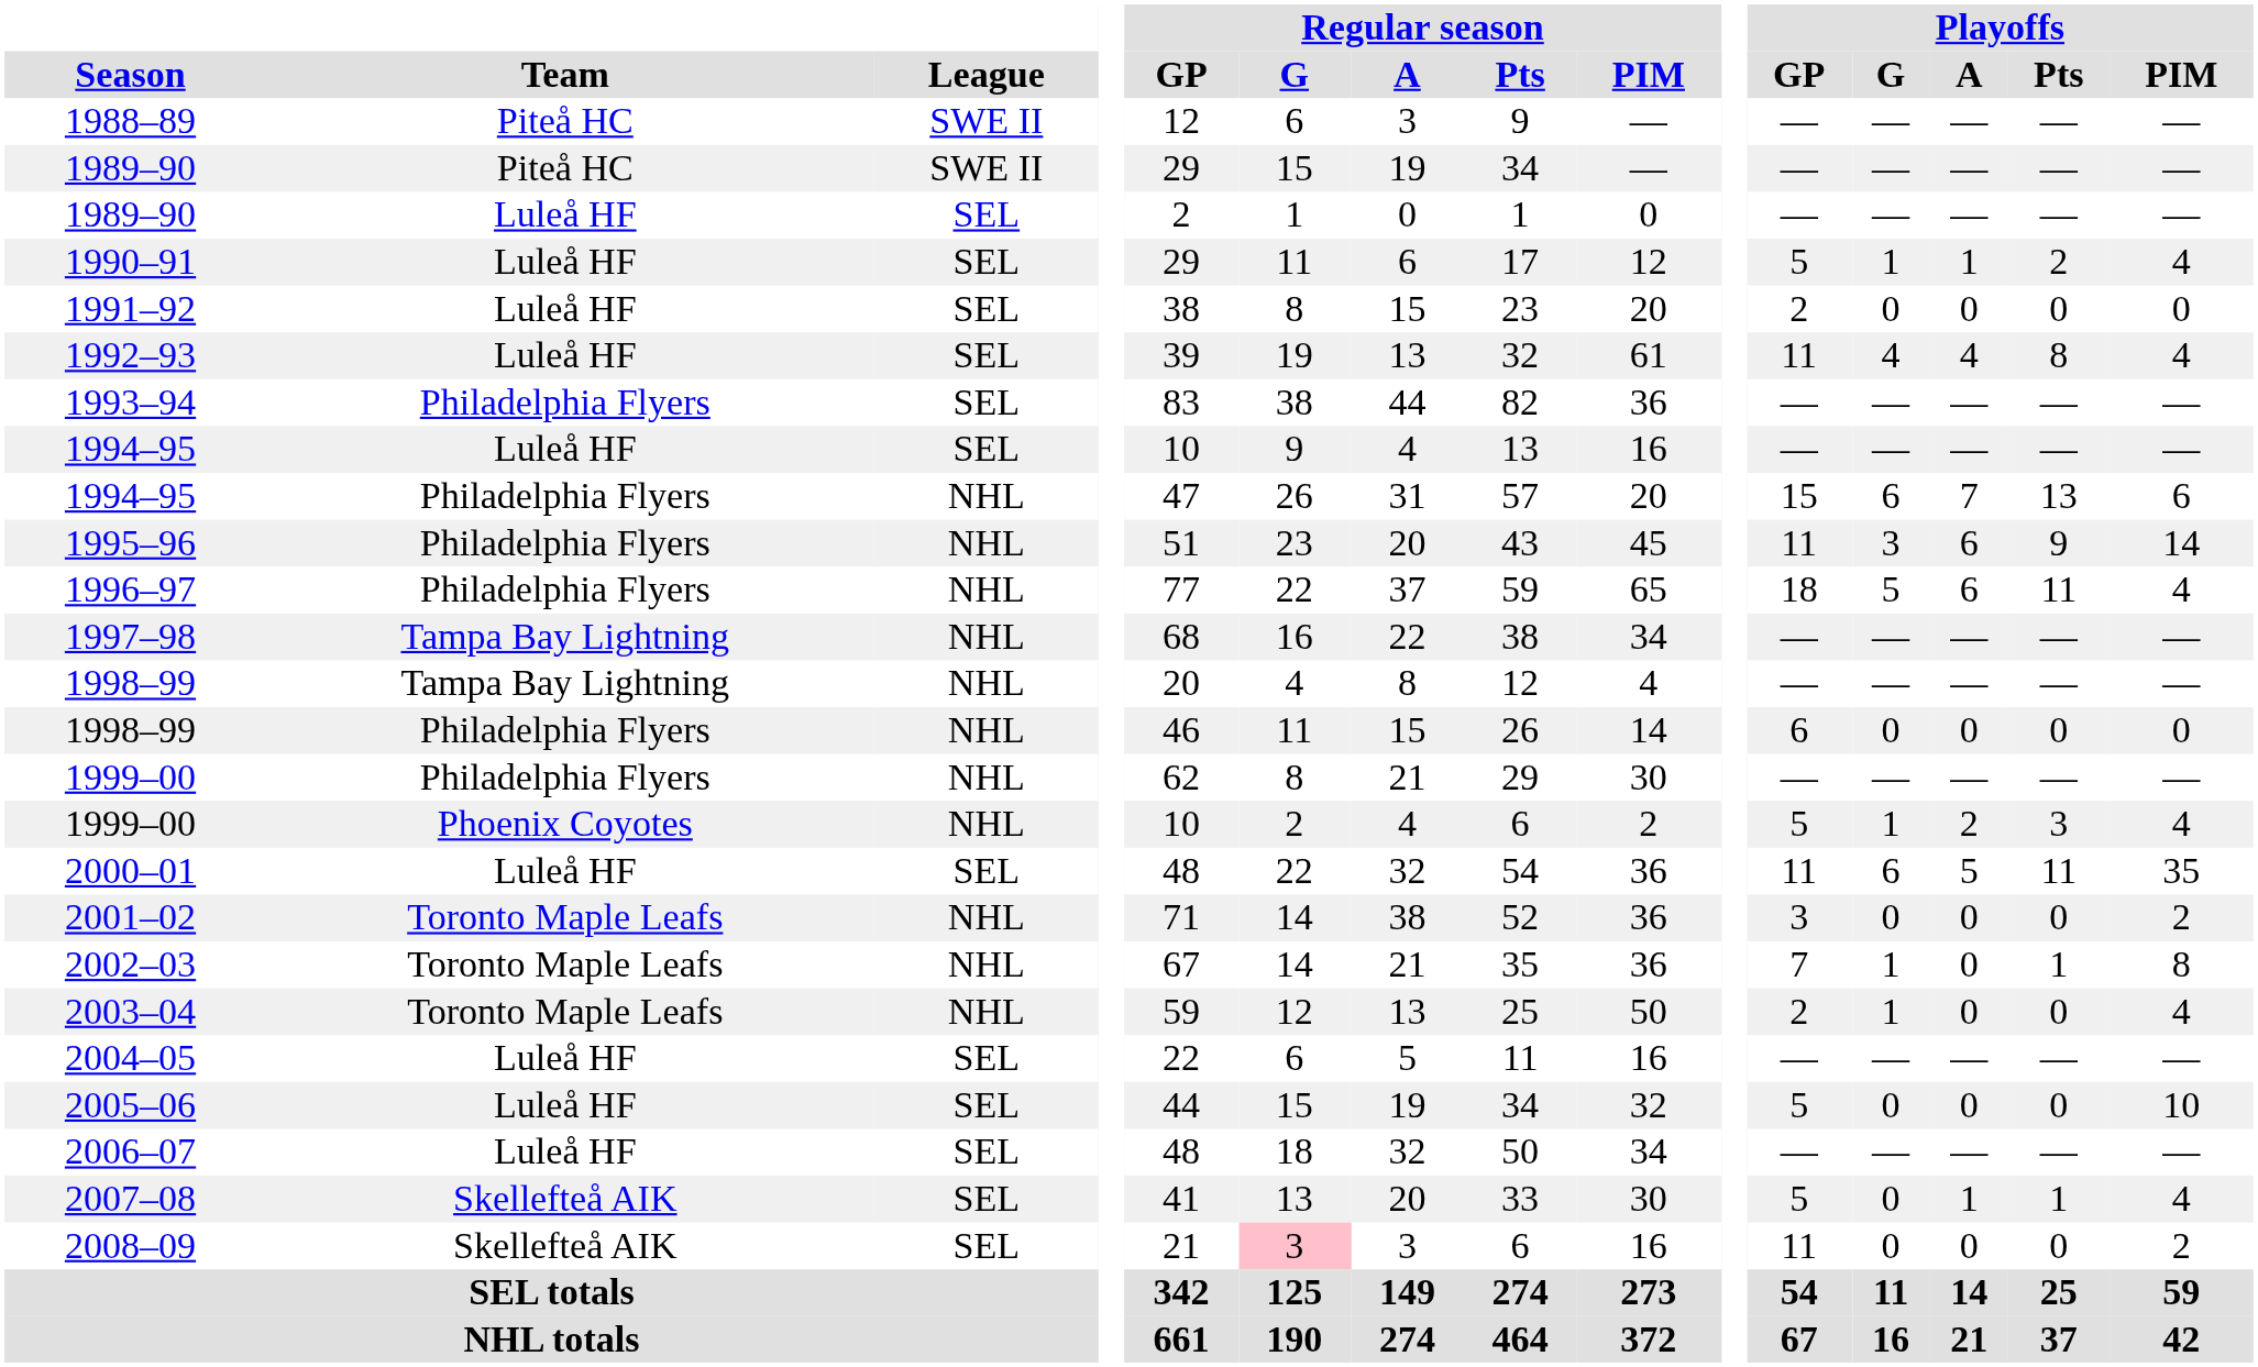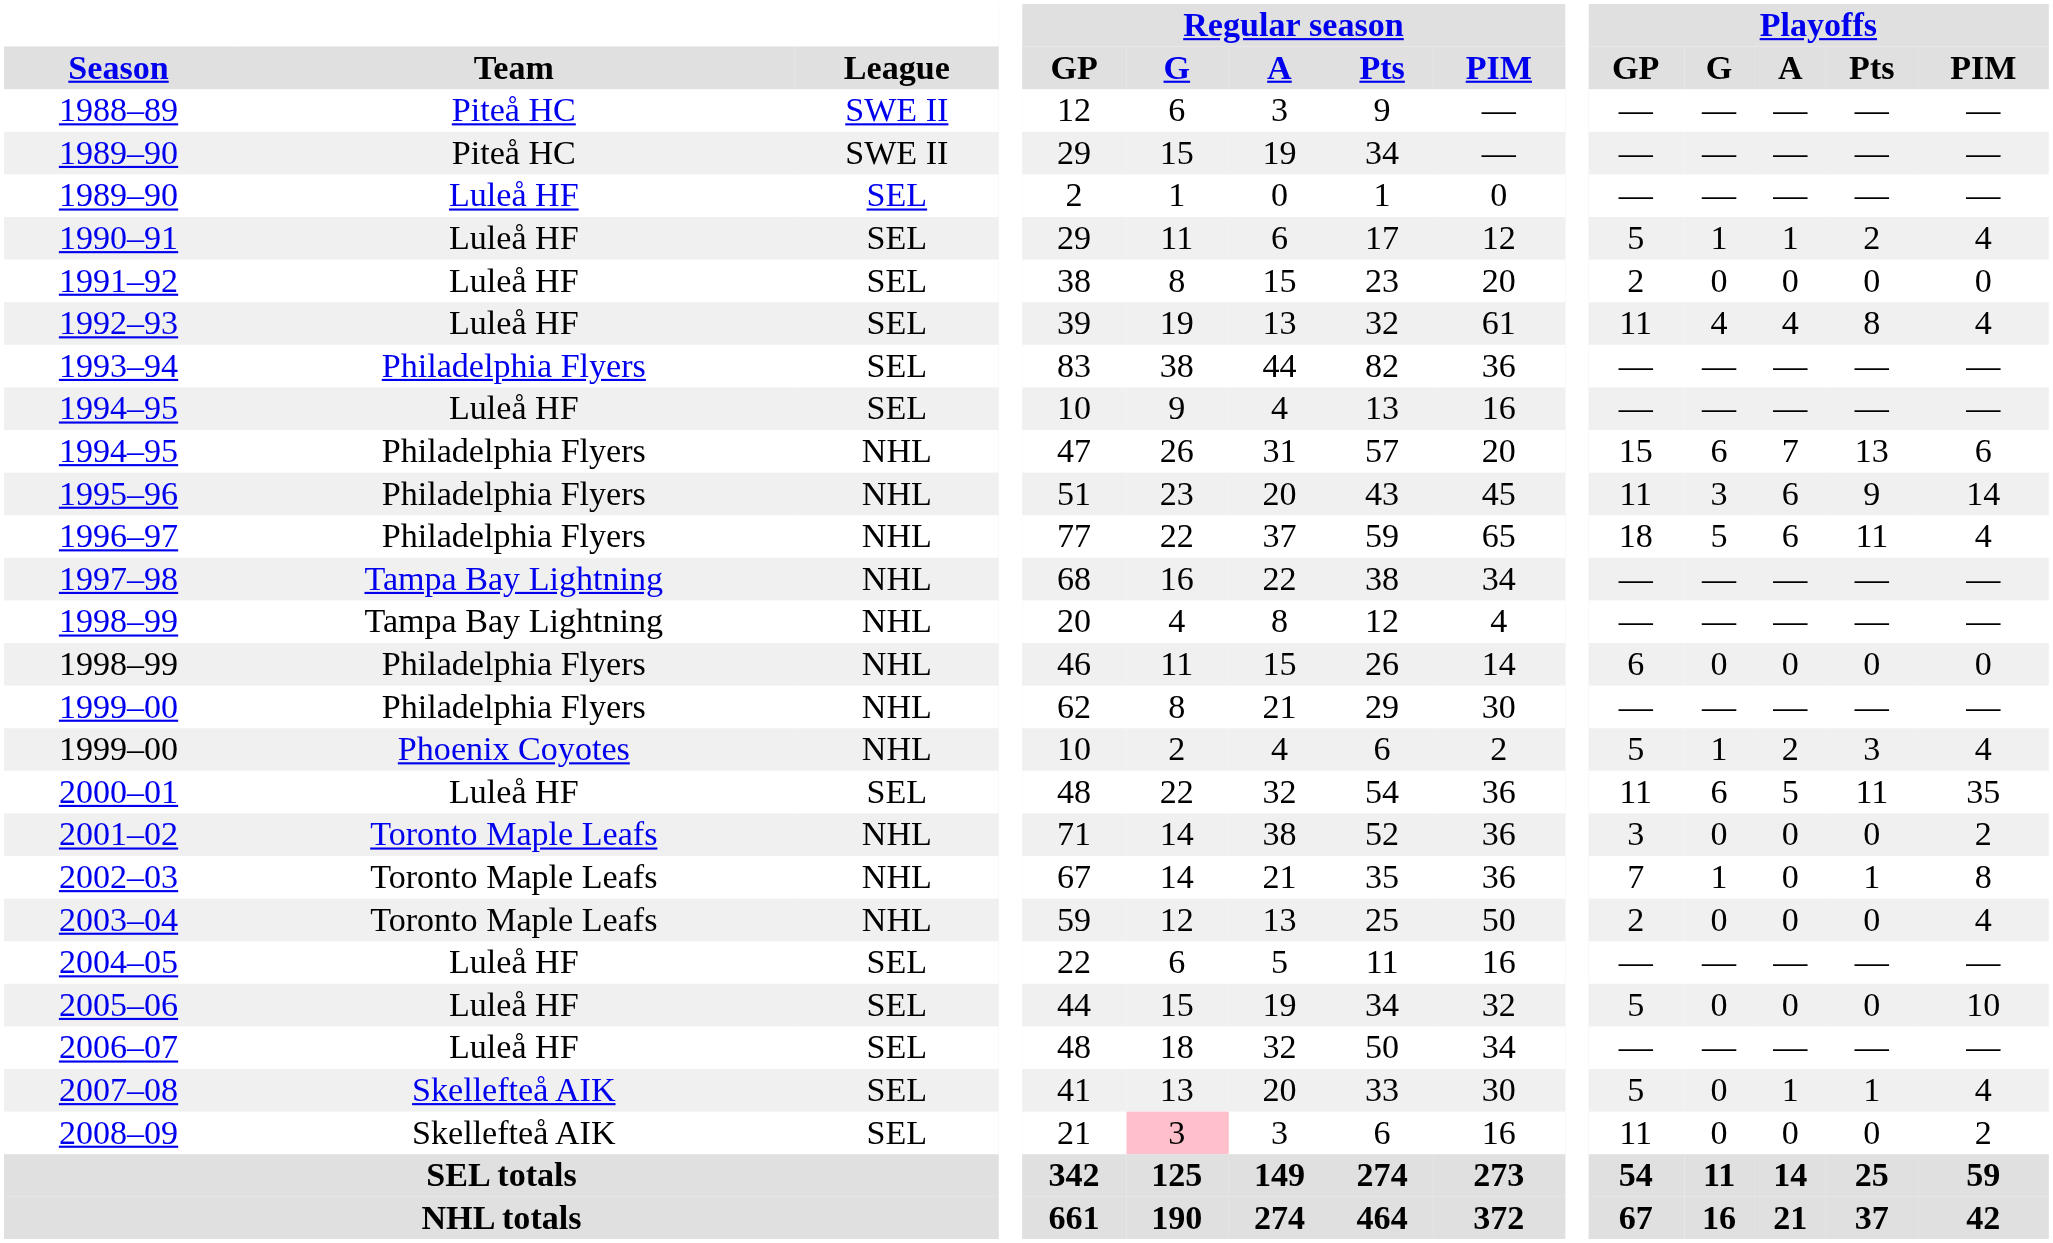 <table border="0" cellpadding="1" cellspacing="0" style="text-align:center; width:60em;">
 <tr style="background:#e0e0e0;">
 <th colspan="3"  bgcolor="#ffffff"> </th>
 <th rowspan="99" bgcolor="#ffffff"> </th>
 <th colspan="5"><a href='#'>Regular season</a></th>
 <th rowspan="99" bgcolor="#ffffff"> </th>
 <th colspan="5"><a href='#'>Playoffs</a></th>
 </tr>
 <tr style="background:#e0e0e0;">
 <th><a href='#'>Season</a></th>
 <th>Team</th>
 <th>League</th>
 <th>GP</th>
 <th><a href='#'>G</a></th>
 <th><a href='#'>A</a></th>
 <th><a href='#'>Pts</a></th>
 <th><a href='#'>PIM</a></th>
 <th>GP</th>
 <th>G</th>
 <th>A</th>
 <th>Pts</th>
 <th>PIM</th>
 </tr>
 <tr>
 <td><a href='#'>1988–89</a></td>
 <td><a href='#'>Piteå HC</a></td>
 <td><a href='#'>SWE II</a></td>
 <td>12</td>
 <td>6</td>
 <td>3</td>
 <td>9</td>
 <td>—</td>
 <td>—</td>
 <td>—</td>
 <td>—</td>
 <td>—</td>
 <td>—</td>
 </tr>
 <tr style="background:#f0f0f0;">
 <td><a href='#'>1989–90</a></td>
 <td>Piteå HC</td>
 <td>SWE II</td>
 <td>29</td>
 <td>15</td>
 <td>19</td>
 <td>34</td>
 <td>—</td>
 <td>—</td>
 <td>—</td>
 <td>—</td>
 <td>—</td>
 <td>—</td>
 </tr>
 <tr>
 <td><a href='#'>1989–90</a></td>
 <td><a href='#'>Luleå HF</a></td>
 <td><a href='#'>SEL</a></td>
 <td>2</td>
 <td>1</td>
 <td>0</td>
 <td>1</td>
 <td>0</td>
 <td>—</td>
 <td>—</td>
 <td>—</td>
 <td>—</td>
 <td>—</td>
 </tr>
 <tr style="background:#f0f0f0;">
 <td><a href='#'>1990–91</a></td>
 <td>Luleå HF</td>
 <td>SEL</td>
 <td>29</td>
 <td>11</td>
 <td>6</td>
 <td>17</td>
 <td>12</td>
 <td>5</td>
 <td>1</td>
 <td>1</td>
 <td>2</td>
 <td>4</td>
 </tr>
 <tr>
 <td><a href='#'>1991–92</a></td>
 <td>Luleå HF</td>
 <td>SEL</td>
 <td>38</td>
 <td>8</td>
 <td>15</td>
 <td>23</td>
 <td>20</td>
 <td>2</td>
 <td>0</td>
 <td>0</td>
 <td>0</td>
 <td>0</td>
 </tr>
 <tr style="background:#f0f0f0;">
 <td><a href='#'>1992–93</a></td>
 <td>Luleå HF</td>
 <td>SEL</td>
 <td>39</td>
 <td>19</td>
 <td>13</td>
 <td>32</td>
 <td>61</td>
 <td>11</td>
 <td>4</td>
 <td>4</td>
 <td>8</td>
 <td>4</td>
 </tr>
 <tr>
 <td><a href='#'>1993–94</a></td>
 <td><a href='#'>Philadelphia Flyers</a></td>
 <td>SEL</td>
 <td>83</td>
 <td>38</td>
 <td>44</td>
 <td>82</td>
 <td>36</td>
 <td>—</td>
 <td>—</td>
 <td>—</td>
 <td>—</td>
 <td>—</td>
 </tr>
 <tr style="background:#f0f0f0;">
 <td><a href='#'>1994–95</a></td>
 <td>Luleå HF</td>
 <td>SEL</td>
 <td>10</td>
 <td>9</td>
 <td>4</td>
 <td>13</td>
 <td>16</td>
 <td>—</td>
 <td>—</td>
 <td>—</td>
 <td>—</td>
 <td>—</td>
 </tr>
 <tr>
 <td><a href='#'>1994–95</a></td>
 <td>Philadelphia Flyers</td>
 <td>NHL</td>
 <td>47</td>
 <td>26</td>
 <td>31</td>
 <td>57</td>
 <td>20</td>
 <td>15</td>
 <td>6</td>
 <td>7</td>
 <td>13</td>
 <td>6</td>
 </tr>
 <tr style="background:#f0f0f0;">
 <td><a href='#'>1995–96</a></td>
 <td>Philadelphia Flyers</td>
 <td>NHL</td>
 <td>51</td>
 <td>23</td>
 <td>20</td>
 <td>43</td>
 <td>45</td>
 <td>11</td>
 <td>3</td>
 <td>6</td>
 <td>9</td>
 <td>14</td>
 </tr>
 <tr>
 <td><a href='#'>1996–97</a></td>
 <td>Philadelphia Flyers</td>
 <td>NHL</td>
 <td>77</td>
 <td>22</td>
 <td>37</td>
 <td>59</td>
 <td>65</td>
 <td>18</td>
 <td>5</td>
 <td>6</td>
 <td>11</td>
 <td>4</td>
 </tr>
 <tr style="background:#f0f0f0;">
 <td><a href='#'>1997–98</a></td>
 <td><a href='#'>Tampa Bay Lightning</a></td>
 <td>NHL</td>
 <td>68</td>
 <td>16</td>
 <td>22</td>
 <td>38</td>
 <td>34</td>
 <td>—</td>
 <td>—</td>
 <td>—</td>
 <td>—</td>
 <td>—</td>
 </tr>
 <tr>
 <td><a href='#'>1998–99</a></td>
 <td>Tampa Bay Lightning</td>
 <td>NHL</td>
 <td>20</td>
 <td>4</td>
 <td>8</td>
 <td>12</td>
 <td>4</td>
 <td>—</td>
 <td>—</td>
 <td>—</td>
 <td>—</td>
 <td>—</td>
 </tr>
 <tr style="background:#f0f0f0;">
 <td>1998–99</td>
 <td>Philadelphia Flyers</td>
 <td>NHL</td>
 <td>46</td>
 <td>11</td>
 <td>15</td>
 <td>26</td>
 <td>14</td>
 <td>6</td>
 <td>0</td>
 <td>0</td>
 <td>0</td>
 <td>0</td>
 </tr>
 <tr>
 <td><a href='#'>1999–00</a></td>
 <td>Philadelphia Flyers</td>
 <td>NHL</td>
 <td>62</td>
 <td>8</td>
 <td>21</td>
 <td>29</td>
 <td>30</td>
 <td>—</td>
 <td>—</td>
 <td>—</td>
 <td>—</td>
 <td>—</td>
 </tr>
 <tr style="background:#f0f0f0;">
 <td>1999–00</td>
 <td><a href='#'>Phoenix Coyotes</a></td>
 <td>NHL</td>
 <td>10</td>
 <td>2</td>
 <td>4</td>
 <td>6</td>
 <td>2</td>
 <td>5</td>
 <td>1</td>
 <td>2</td>
 <td>3</td>
 <td>4</td>
 </tr>
 <tr>
 <td><a href='#'>2000–01</a></td>
 <td>Luleå HF</td>
 <td>SEL</td>
 <td>48</td>
 <td>22</td>
 <td>32</td>
 <td>54</td>
 <td>36</td>
 <td>11</td>
 <td>6</td>
 <td>5</td>
 <td>11</td>
 <td>35</td>
 </tr>
 <tr style="background:#f0f0f0;">
 <td><a href='#'>2001–02</a></td>
 <td><a href='#'>Toronto Maple Leafs</a></td>
 <td>NHL</td>
 <td>71</td>
 <td>14</td>
 <td>38</td>
 <td>52</td>
 <td>36</td>
 <td>3</td>
 <td>0</td>
 <td>0</td>
 <td>0</td>
 <td>2</td>
 </tr>
 <tr>
 <td><a href='#'>2002–03</a></td>
 <td>Toronto Maple Leafs</td>
 <td>NHL</td>
 <td>67</td>
 <td>14</td>
 <td>21</td>
 <td>35</td>
 <td>36</td>
 <td>7</td>
 <td>1</td>
 <td>0</td>
 <td>1</td>
 <td>8</td>
 </tr>
 <tr style="background:#f0f0f0;">
 <td><a href='#'>2003–04</a></td>
 <td>Toronto Maple Leafs</td>
 <td>NHL</td>
 <td>59</td>
 <td>12</td>
 <td>13</td>
 <td>25</td>
 <td>50</td>
 <td>2</td>
-<td>1</td>
+<td>0</td>
 <td>0</td>
 <td>0</td>
 <td>4</td>
 </tr>
 <tr>
 <td><a href='#'>2004–05</a></td>
 <td>Luleå HF</td>
 <td>SEL</td>
 <td>22</td>
 <td>6</td>
 <td>5</td>
 <td>11</td>
 <td>16</td>
 <td>—</td>
 <td>—</td>
 <td>—</td>
 <td>—</td>
 <td>—</td>
 </tr>
 <tr style="background:#f0f0f0;">
 <td><a href='#'>2005–06</a></td>
 <td>Luleå HF</td>
 <td>SEL</td>
 <td>44</td>
 <td>15</td>
 <td>19</td>
 <td>34</td>
 <td>32</td>
 <td>5</td>
 <td>0</td>
 <td>0</td>
 <td>0</td>
 <td>10</td>
 </tr>
 <tr>
 <td><a href='#'>2006–07</a></td>
 <td>Luleå HF</td>
 <td>SEL</td>
 <td>48</td>
 <td>18</td>
 <td>32</td>
 <td>50</td>
 <td>34</td>
 <td>—</td>
 <td>—</td>
 <td>—</td>
 <td>—</td>
 <td>—</td>
 </tr>
 <tr style="background:#f0f0f0;">
 <td><a href='#'>2007–08</a></td>
 <td><a href='#'>Skellefteå AIK</a></td>
 <td>SEL</td>
 <td>41</td>
 <td>13</td>
 <td>20</td>
 <td>33</td>
 <td>30</td>
 <td>5</td>
 <td>0</td>
 <td>1</td>
 <td>1</td>
 <td>4</td>
 </tr>
 <tr>
 <td><a href='#'>2008–09</a></td>
 <td>Skellefteå AIK</td>
 <td>SEL</td>
 <td>21</td>
 <td style="background: pink;">3</td>
 <td>3</td>
 <td>6</td>
 <td>16</td>
 <td>11</td>
 <td>0</td>
 <td>0</td>
 <td>0</td>
 <td>2</td>
 </tr>
 <tr style="background:#e0e0e0;">
 <th colspan="3">SEL totals</th>
 <th>342</th>
 <th>125</th>
 <th>149</th>
 <th>274</th>
 <th>273</th>
 <th>54</th>
 <th>11</th>
 <th>14</th>
 <th>25</th>
 <th>59</th>
 </tr>
 <tr style="background:#e0e0e0;">
 <th colspan="3">NHL totals</th>
 <th>661</th>
 <th>190</th>
 <th>274</th>
 <th>464</th>
 <th>372</th>
 <th>67</th>
 <th>16</th>
 <th>21</th>
 <th>37</th>
 <th>42</th>
 </tr>
 </table>
